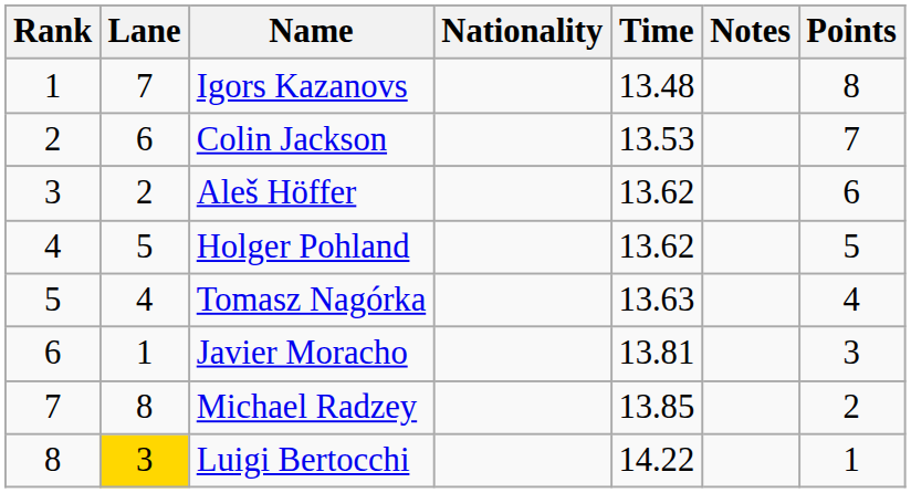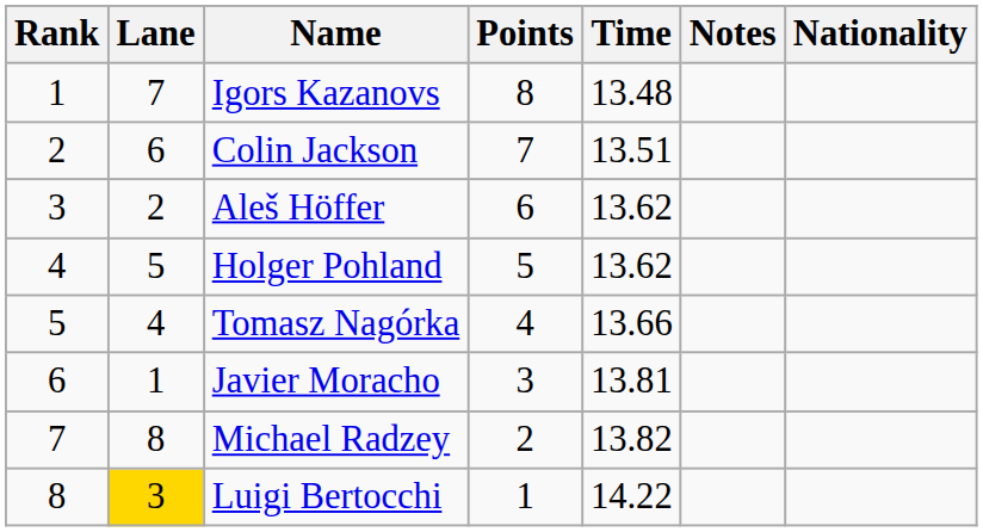 <table class="wikitable sortable" style="text-align:center">
 <tr>
 <th>Rank</th>
 <th>Lane</th>
 <th>Name</th>
-<th>Nationality</th>
+<th>Points</th>
 <th>Time</th>
 <th>Notes</th>
-<th>Points</th>
+<th>Nationality</th>
 </tr>
 <tr>
 <td>1</td>
 <td>7</td>
 <td align=left><a href='#'>Igors Kazanovs</a></td>
-<td align=left></td>
+<td>8</td>
 <td>13.48</td>
 <td></td>
-<td>8</td>
+<td align=left></td>
 </tr>
 <tr>
 <td>2</td>
 <td>6</td>
 <td align=left><a href='#'>Colin Jackson</a></td>
+<td>7</td>
+<td>13.51</td>
+<td></td>
 <td align=left></td>
-<td>13.53</td>
-<td></td>
-<td>7</td>
 </tr>
 <tr>
 <td>3</td>
 <td>2</td>
 <td align=left><a href='#'>Aleš Höffer</a></td>
-<td align=left></td>
+<td>6</td>
 <td>13.62</td>
 <td></td>
-<td>6</td>
+<td align=left></td>
 </tr>
 <tr>
 <td>4</td>
 <td>5</td>
 <td align=left><a href='#'>Holger Pohland</a></td>
-<td align=left></td>
+<td>5</td>
 <td>13.62</td>
 <td></td>
-<td>5</td>
+<td align=left></td>
 </tr>
 <tr>
 <td>5</td>
 <td>4</td>
 <td align=left><a href='#'>Tomasz Nagórka</a></td>
+<td>4</td>
+<td>13.66</td>
+<td></td>
 <td align=left></td>
-<td>13.63</td>
-<td></td>
-<td>4</td>
 </tr>
 <tr>
 <td>6</td>
 <td>1</td>
 <td align=left><a href='#'>Javier Moracho</a></td>
-<td align=left></td>
+<td>3</td>
 <td>13.81</td>
 <td></td>
-<td>3</td>
+<td align=left></td>
 </tr>
 <tr>
 <td>7</td>
 <td>8</td>
 <td align=left><a href='#'>Michael Radzey</a></td>
+<td>2</td>
+<td>13.82</td>
+<td></td>
 <td align=left></td>
-<td>13.85</td>
-<td></td>
-<td>2</td>
 </tr>
 <tr>
 <td>8</td>
 <td style="background: gold;">3</td>
 <td align=left><a href='#'>Luigi Bertocchi</a></td>
-<td align=left></td>
+<td>1</td>
 <td>14.22</td>
 <td></td>
-<td>1</td>
+<td align=left></td>
 </tr>
 </table>
